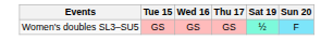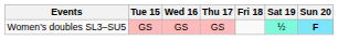 <table class="wikitable" style="margin:0.5em auto; font-size:90%; text-align:center">
 <tr>
 <th>Events</th>
 <th>Tue 15</th>
 <th>Wed 16</th>
 <th>Thu 17</th>
+<th>Fri 18</th>
 <th>Sat 19</th>
 <th>Sun 20</th>
 </tr>
 <tr>
 <td align="left">Women's doubles SL3–SU5</td>
 <td bgcolor="#FFBBBB">GS</td>
 <td bgcolor="#FFBBBB">GS</td>
 <td bgcolor="#FFBBBB">GS</td>
+<td></td>
 <td bgcolor="#7DFADB">½</td>
-<td bgcolor="#7DE5FA">F</td>
+<td bgcolor="#7DE5FA"><strong>F</strong></td>
 </tr>
 </table>
